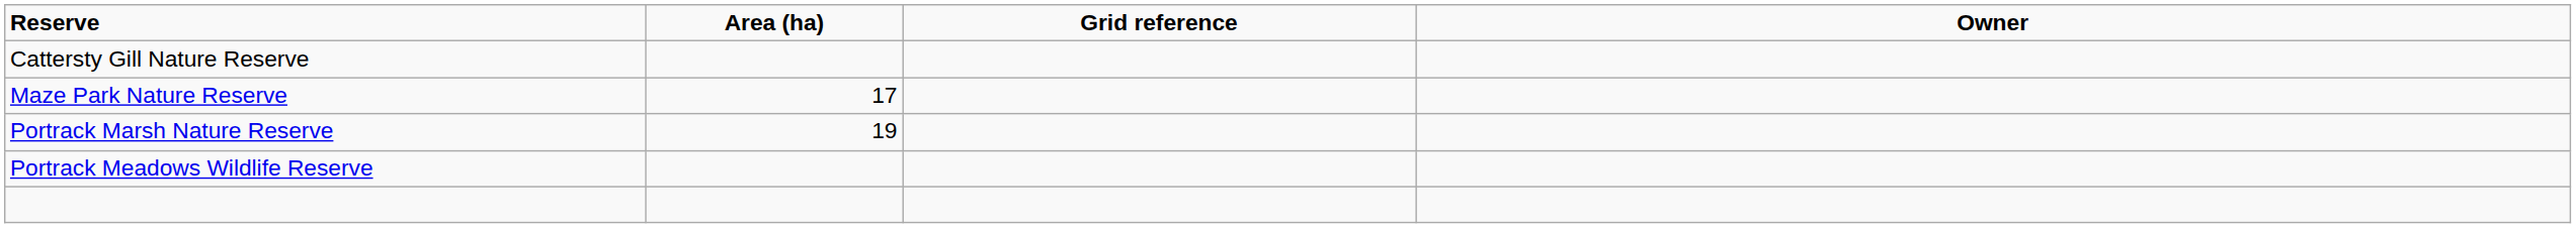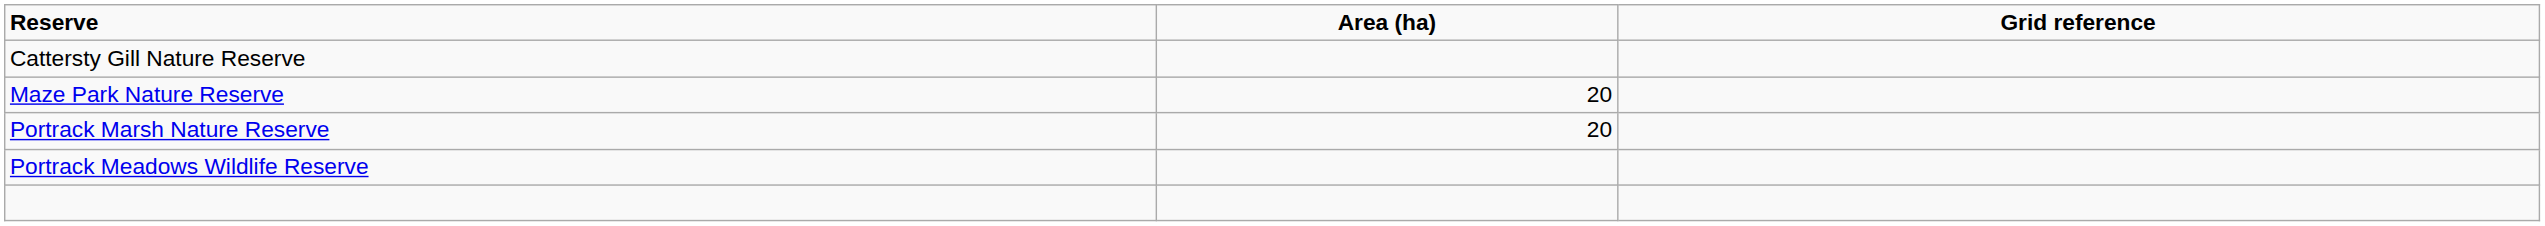 <table class="wikitable" width="90%"  >
 <tr>
 <td style="width:25%"><strong>Reserve</strong></td>
 <td style="width:10%" align="center"><strong>Area (ha)</strong></td>
 <td style="width:20%" align="center"><strong>Grid reference</strong> </td>
-<td style="width:45%" align="center"><strong>Owner</strong></td>
 </tr>
 <tr>
 <td align="left">Cattersty Gill Nature Reserve</td>
 <td align="right"></td>
 <td align="center"></td>
-<td align="left"></td>
 </tr>
 <tr>
 <td align="left"><a href='#'>Maze Park Nature Reserve</a></td>
-<td align="right">17</td>
+<td align="right">20</td>
 <td align="center"></td>
-<td align="left"></td>
 </tr>
 <tr>
 <td align="left"><a href='#'>Portrack Marsh Nature Reserve</a></td>
-<td align="right">19</td>
+<td align="right">20</td>
 <td align="center"></td>
-<td align="left"></td>
 </tr>
 <tr>
 <td align="left"><a href='#'>Portrack Meadows Wildlife Reserve</a></td>
 <td align="right"></td>
 <td align="center"></td>
-<td align="left"></td>
 </tr>
 <tr>
 <td align="left"> </td>
 <td align="right"></td>
 <td align="center"></td>
-<td align="left"></td>
 </tr>
 </table>
